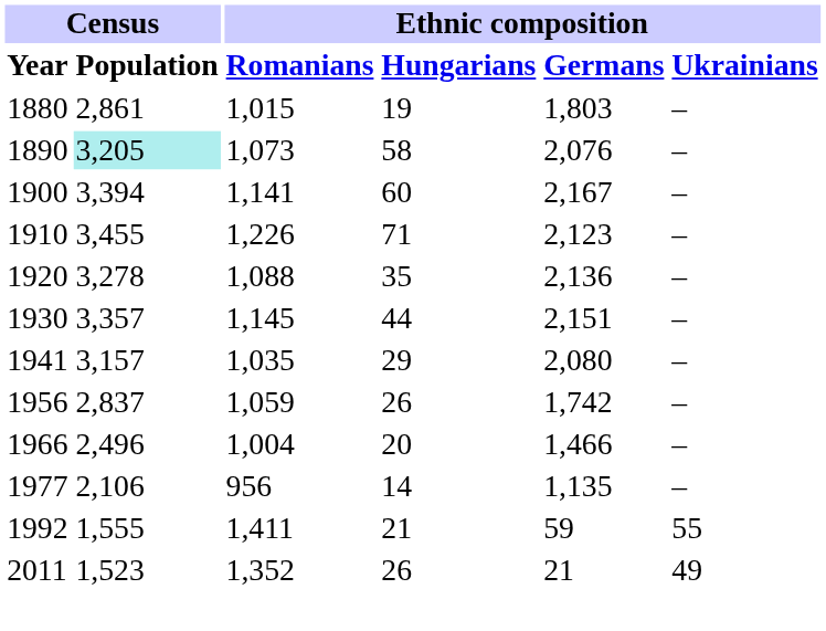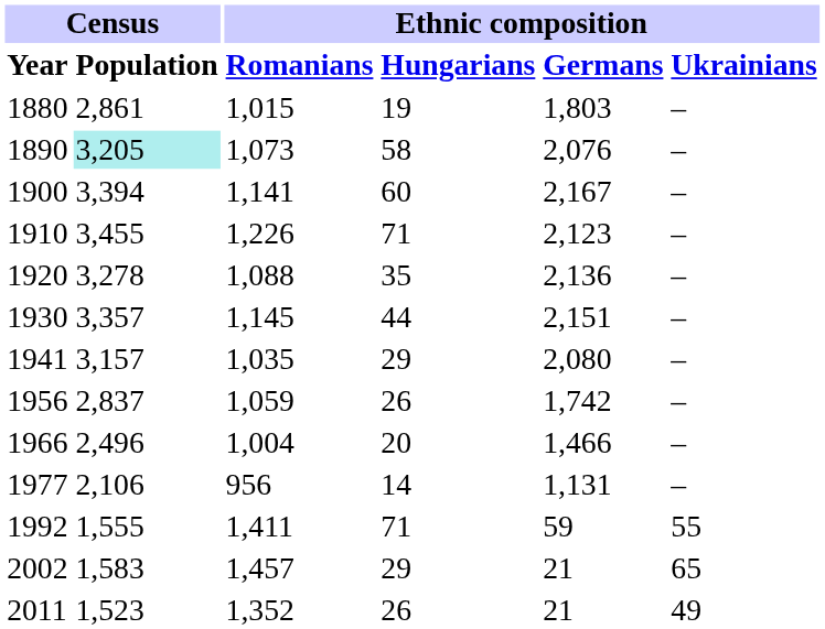 <table class="toccolours">
 <tr>
 <th align="center" colspan="2" style="background:#ccccff;">Census</th>
 <th align="center" colspan="4" style="background:#ccccff;">Ethnic composition</th>
 </tr>
 <tr>
 <th>Year</th>
 <th>Population</th>
 <th><a href='#'>Romanians</a></th>
 <th><a href='#'>Hungarians</a></th>
 <th><a href='#'>Germans</a></th>
 <th><a href='#'>Ukrainians</a></th>
 </tr>
 <tr>
 <td>1880</td>
 <td>2,861</td>
 <td>1,015</td>
 <td>19</td>
 <td>1,803</td>
 <td>–</td>
 </tr>
 <tr>
 <td>1890</td>
 <td style="background: paleturquoise;">3,205</td>
 <td>1,073</td>
 <td>58</td>
 <td>2,076</td>
 <td>–</td>
 </tr>
 <tr>
 <td>1900</td>
 <td>3,394</td>
 <td>1,141</td>
 <td>60</td>
 <td>2,167</td>
 <td>–</td>
 </tr>
 <tr>
 <td>1910</td>
 <td>3,455</td>
 <td>1,226</td>
 <td>71</td>
 <td>2,123</td>
 <td>–</td>
 </tr>
 <tr>
 <td>1920</td>
 <td>3,278</td>
 <td>1,088</td>
 <td>35</td>
 <td>2,136</td>
 <td>–</td>
 </tr>
 <tr>
 <td>1930</td>
 <td>3,357</td>
 <td>1,145</td>
 <td>44</td>
 <td>2,151</td>
 <td>–</td>
 </tr>
 <tr>
 <td>1941</td>
 <td>3,157</td>
 <td>1,035</td>
 <td>29</td>
 <td>2,080</td>
 <td>–</td>
 </tr>
 <tr>
 <td>1956</td>
 <td>2,837</td>
 <td>1,059</td>
 <td>26</td>
 <td>1,742</td>
 <td>–</td>
 </tr>
 <tr>
 <td>1966</td>
 <td>2,496</td>
 <td>1,004</td>
 <td>20</td>
 <td>1,466</td>
 <td>–</td>
 </tr>
 <tr>
 <td>1977</td>
 <td>2,106</td>
 <td>956</td>
 <td>14</td>
-<td>1,135</td>
+<td>1,131</td>
 <td>–</td>
 </tr>
 <tr>
 <td>1992</td>
 <td>1,555</td>
 <td>1,411</td>
-<td>21</td>
+<td>71</td>
 <td>59</td>
 <td>55</td>
+</tr>
+<tr>
+<td>2002</td>
+<td>1,583</td>
+<td>1,457</td>
+<td>29</td>
+<td>21</td>
+<td>65</td>
 </tr>
 <tr>
 <td>2011</td>
 <td>1,523</td>
 <td>1,352</td>
 <td>26</td>
 <td>21</td>
 <td>49</td>
 </tr>
 </table>
